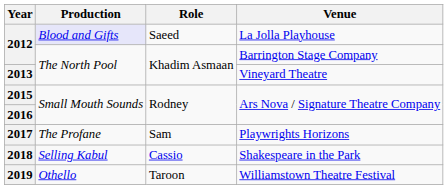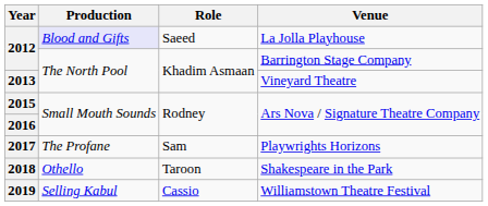 <table class="wikitable plainrowheaders">
 <tr>
 <th scope="col">Year</th>
 <th scope="col">Production</th>
 <th scope="col">Role</th>
 <th scope="col">Venue</th>
 </tr>
 <tr>
 <th scope="row" rowspan="2"><strong>2012</strong></th>
 <td style="background: lavender;"><em><a href='#'>Blood and Gifts</a></em></td>
 <td>Saeed</td>
 <td><a href='#'>La Jolla Playhouse</a></td>
 </tr>
 <tr>
 <td rowspan="2"><em>The North Pool</em></td>
 <td rowspan="2">Khadim Asmaan</td>
 <td><a href='#'>Barrington Stage Company</a></td>
 </tr>
 <tr>
 <th scope="row"><strong>2013</strong></th>
 <td><a href='#'>Vineyard Theatre</a></td>
 </tr>
 <tr>
 <th><strong>2015</strong></th>
 <td rowspan="2"><em>Small Mouth Sounds</em></td>
 <td rowspan="2">Rodney</td>
 <td rowspan="2"><a href='#'>Ars Nova</a> / <a href='#'>Signature Theatre Company</a></td>
 </tr>
 <tr>
 <th><strong>2016</strong></th>
 </tr>
 <tr>
 <th><strong>2017</strong></th>
 <td><em>The Profane</em></td>
 <td>Sam</td>
 <td><a href='#'>Playwrights Horizons</a></td>
 </tr>
 <tr>
 <th><strong>2018</strong></th>
-<td><em><a href='#'>Selling Kabul</a></em></td>
-<td><a href='#'>Cassio</a></td>
+<td><em><a href='#'>Othello</a></em></td>
+<td>Taroon</td>
 <td><a href='#'>Shakespeare in the Park</a></td>
 </tr>
 <tr>
 <th><strong>2019</strong></th>
-<td><em><a href='#'>Othello</a></em></td>
-<td>Taroon</td>
+<td><em><a href='#'>Selling Kabul</a></em></td>
+<td><a href='#'>Cassio</a></td>
 <td><a href='#'>Williamstown Theatre Festival</a></td>
 </tr>
 </table>
